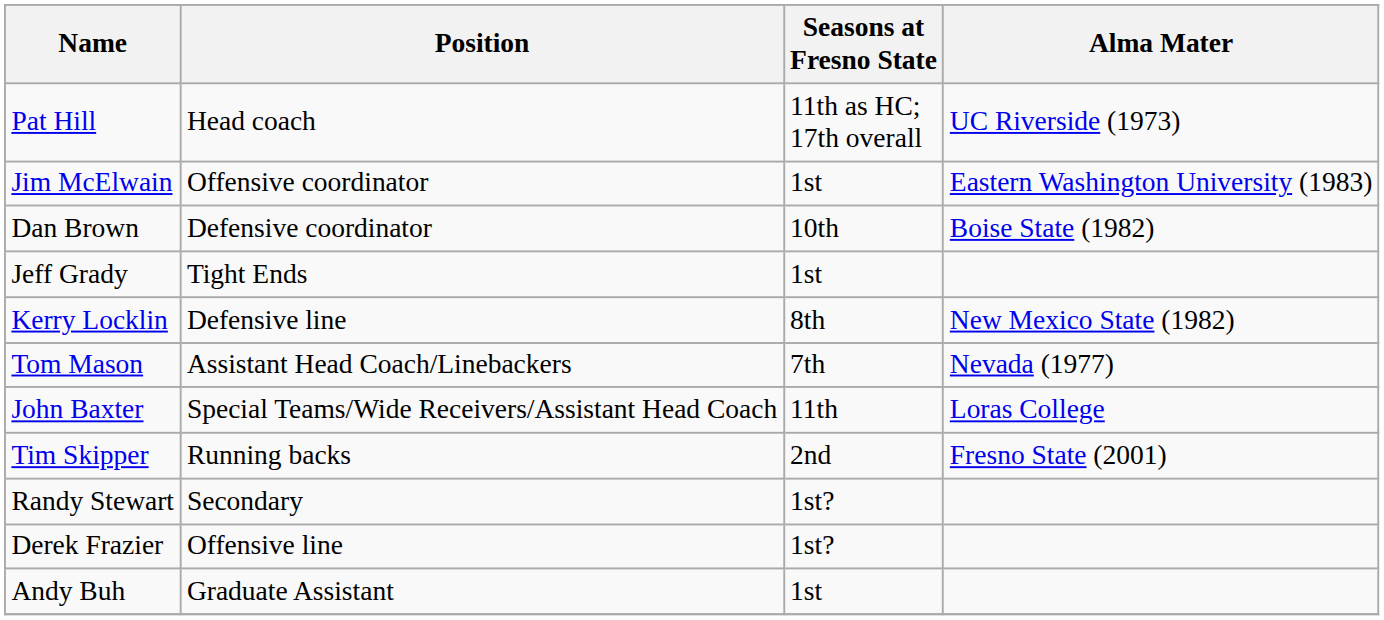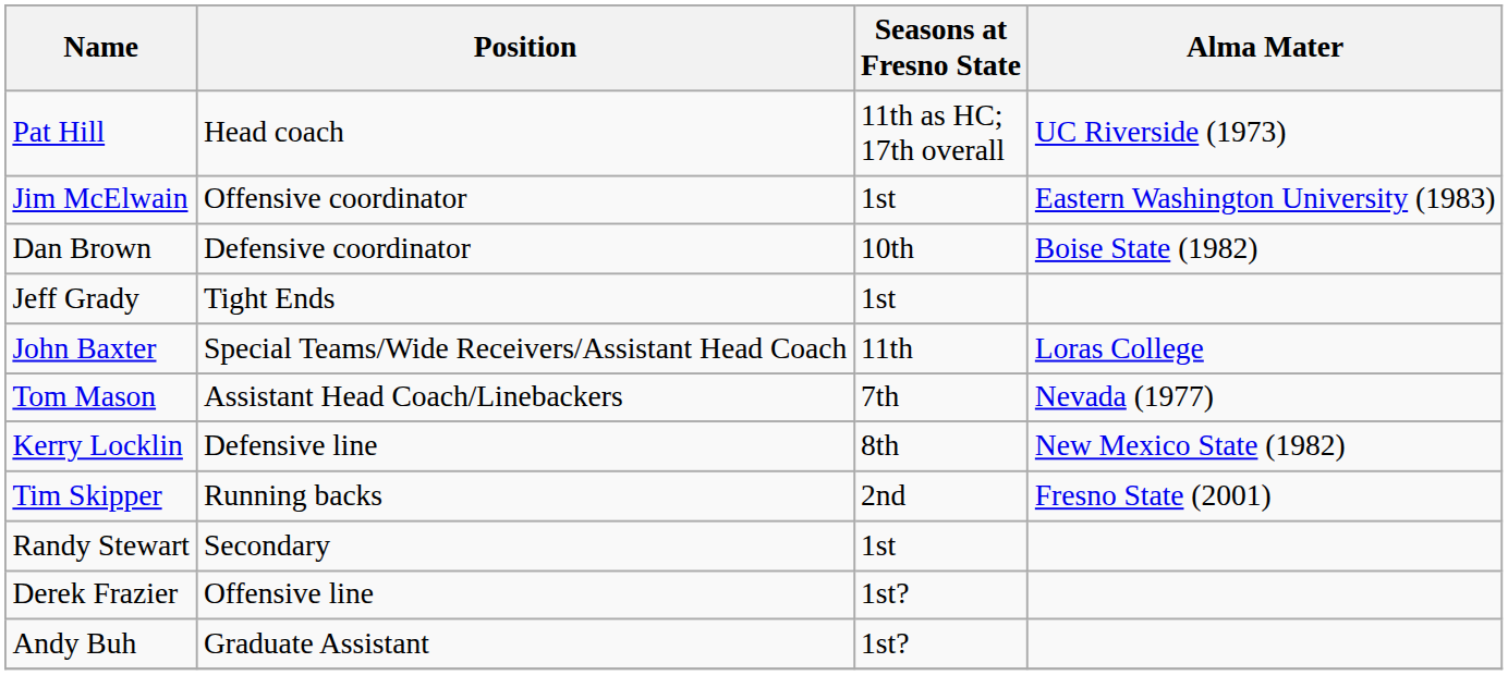 <table class="wikitable" border="1" style="font-size:90%;">
 <tr>
 <th>Name</th>
 <th>Position</th>
 <th>Seasons at<br>Fresno State</th>
 <th>Alma Mater</th>
 </tr>
 <tr>
 <td><a href='#'>Pat Hill</a></td>
 <td>Head coach</td>
 <td>11th as HC;<br>17th overall</td>
 <td><a href='#'>UC Riverside</a> (1973)</td>
 </tr>
 <tr>
 <td><a href='#'>Jim McElwain</a></td>
 <td>Offensive coordinator</td>
 <td>1st</td>
 <td><a href='#'>Eastern Washington University</a> (1983)</td>
 </tr>
 <tr>
 <td>Dan Brown</td>
 <td>Defensive coordinator</td>
 <td>10th</td>
 <td><a href='#'>Boise State</a> (1982)</td>
 </tr>
 <tr>
 <td>Jeff Grady</td>
 <td>Tight Ends</td>
 <td>1st</td>
 <td></td>
 </tr>
 <tr>
-<td><a href='#'>Kerry Locklin</a></td>
-<td>Defensive line</td>
-<td>8th</td>
-<td><a href='#'>New Mexico State</a> (1982)</td>
+<td><a href='#'>John Baxter</a></td>
+<td>Special Teams/Wide Receivers/Assistant Head Coach</td>
+<td>11th</td>
+<td><a href='#'>Loras College</a></td>
 </tr>
 <tr>
 <td><a href='#'>Tom Mason</a></td>
 <td>Assistant Head Coach/Linebackers</td>
 <td>7th</td>
 <td><a href='#'>Nevada</a> (1977)</td>
 </tr>
 <tr>
-<td><a href='#'>John Baxter</a></td>
-<td>Special Teams/Wide Receivers/Assistant Head Coach</td>
-<td>11th</td>
-<td><a href='#'>Loras College</a></td>
+<td><a href='#'>Kerry Locklin</a></td>
+<td>Defensive line</td>
+<td>8th</td>
+<td><a href='#'>New Mexico State</a> (1982)</td>
 </tr>
 <tr>
 <td><a href='#'>Tim Skipper</a></td>
 <td>Running backs</td>
 <td>2nd</td>
 <td><a href='#'>Fresno State</a> (2001)</td>
 </tr>
 <tr>
 <td>Randy Stewart</td>
 <td>Secondary</td>
-<td>1st?</td>
+<td>1st</td>
 <td></td>
 </tr>
 <tr>
 <td>Derek Frazier</td>
 <td>Offensive line</td>
 <td>1st?</td>
 <td></td>
 </tr>
 <tr>
 <td>Andy Buh</td>
 <td>Graduate Assistant</td>
-<td>1st</td>
+<td>1st?</td>
 <td></td>
 </tr>
 <tr>
 </tr>
 </table>
